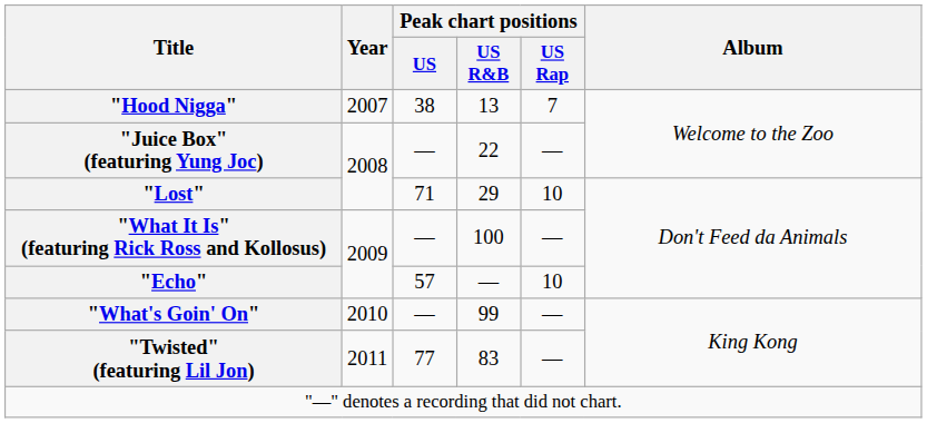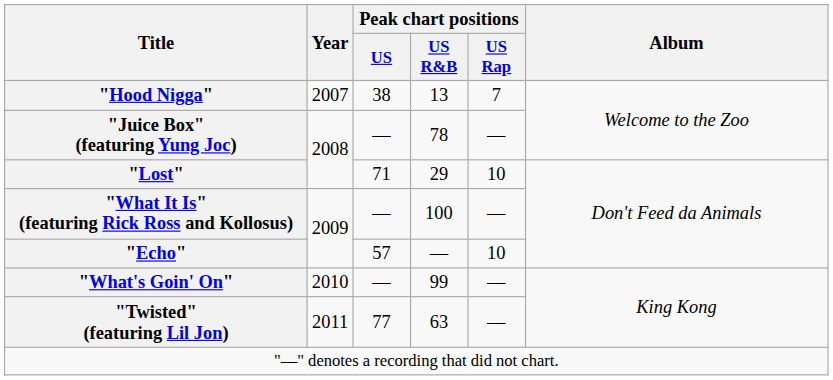 <table class="wikitable plainrowheaders" style="text-align:center;" border="1">
 <tr>
 <th scope="col" rowspan="2" style="width:16em;">Title</th>
 <th scope="col" rowspan="2">Year</th>
 <th scope="col" colspan="3">Peak chart positions</th>
 <th scope="col" rowspan="2" style="width:16em;">Album</th>
 </tr>
 <tr>
 <th style="width:3em; font-size:90%"><a href='#'>US</a><br></th>
 <th style="width:3em; font-size:90%"><a href='#'>US<br>R&B</a><br></th>
 <th style="width:3em; font-size:90%"><a href='#'>US<br>Rap</a><br></th>
 </tr>
 <tr>
 <th scope="row">"<a href='#'>Hood Nigga</a>"</th>
 <td>2007</td>
 <td>38</td>
 <td>13</td>
 <td>7</td>
 <td rowspan="2"><em>Welcome to the Zoo</em></td>
 </tr>
 <tr>
 <th scope="row">"Juice Box"<br><span>(featuring <a href='#'>Yung Joc</a>)</span></th>
 <td rowspan="2">2008</td>
 <td>—</td>
-<td>22</td>
+<td>78</td>
 <td>—</td>
 </tr>
 <tr>
 <th scope="row">"<a href='#'>Lost</a>"</th>
 <td>71</td>
 <td>29</td>
 <td>10</td>
 <td rowspan="3"><em>Don't Feed da Animals</em></td>
 </tr>
 <tr>
 <th scope="row">"<a href='#'>What It Is</a>"<br><span>(featuring <a href='#'>Rick Ross</a> and Kollosus)</span></th>
 <td rowspan="2">2009</td>
 <td>—</td>
 <td>100</td>
 <td>—</td>
 </tr>
 <tr>
 <th scope="row">"<a href='#'>Echo</a>"</th>
 <td>57</td>
 <td>—</td>
 <td>10</td>
 </tr>
 <tr>
 <th scope="row">"<a href='#'>What's Goin' On</a>"</th>
 <td>2010</td>
 <td>—</td>
 <td>99</td>
 <td>—</td>
 <td rowspan="2"><em>King Kong</em></td>
 </tr>
 <tr>
 <th scope="row">"Twisted"<br><span>(featuring <a href='#'>Lil Jon</a>)</span></th>
 <td>2011</td>
 <td>77</td>
-<td>83</td>
+<td>63</td>
 <td>—</td>
 </tr>
 <tr>
 <td colspan="6" style="font-size:90%">"—" denotes a recording that did not chart.</td>
 </tr>
 </table>
